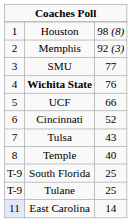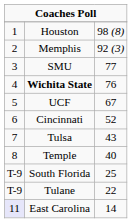 <table class="wikitable">
 <tr align="center">
 <td align="center" Colspan="3"><strong>Coaches Poll</strong></td>
 </tr>
 <tr align="center">
 </tr>
 <tr align="center">
 <td>1</td>
 <td>Houston</td>
 <td>98 <em>(8)</em></td>
 </tr>
 <tr align="center">
 <td>2</td>
 <td>Memphis</td>
 <td>92 <em>(3)</em></td>
 </tr>
 <tr align="center">
 <td>3</td>
 <td>SMU</td>
 <td>77</td>
 </tr>
 <tr align="center">
 <td>4</td>
 <td><strong>Wichita State</strong></td>
 <td>76</td>
 </tr>
 <tr align="center">
 <td>5</td>
 <td>UCF</td>
-<td>66</td>
+<td>67</td>
 </tr>
 <tr align="center">
 <td>6</td>
 <td>Cincinnati</td>
 <td>52</td>
 </tr>
 <tr align="center">
 <td>7</td>
 <td>Tulsa</td>
 <td>43</td>
 </tr>
 <tr align="center">
 <td>8</td>
 <td>Temple</td>
 <td>40</td>
 </tr>
 <tr align="center">
 <td>T-9</td>
 <td>South Florida</td>
 <td>25</td>
 </tr>
 <tr align="center">
 <td>T-9</td>
 <td>Tulane</td>
-<td>25</td>
+<td>22</td>
 </tr>
 <tr align="center">
 <td style="background: lavender;">11</td>
 <td>East Carolina</td>
 <td>14</td>
 </tr>
 </table>
